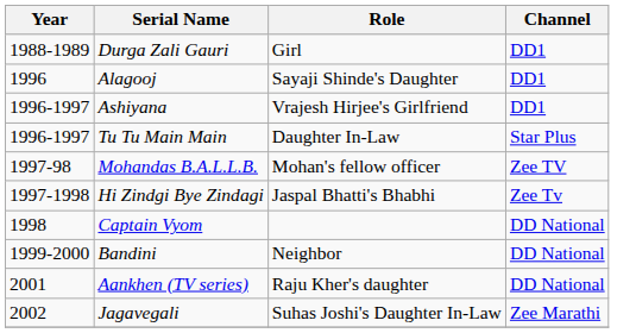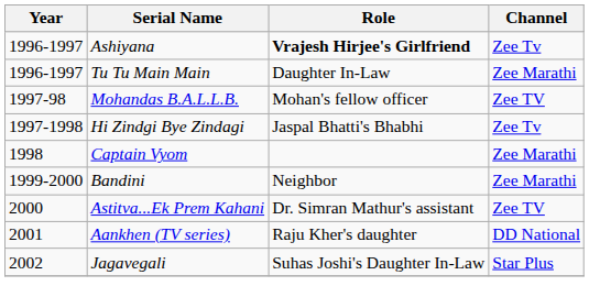 <table class="wikitable">
 <tr style="background:#ccc; text-align:center;">
 <th>Year</th>
 <th>Serial Name</th>
 <th>Role</th>
 <th>Channel</th>
 </tr>
 <tr>
-<td>1988-1989</td>
-<td><em>Durga Zali Gauri</em></td>
-<td>Girl</td>
-<td><a href='#'>DD1</a></td>
-</tr>
-<tr>
-<td>1996</td>
-<td><em>Alagooj</em></td>
-<td>Sayaji Shinde's Daughter</td>
-<td><a href='#'>DD1</a></td>
-</tr>
-<tr>
 <td>1996-1997</td>
 <td><em>Ashiyana</em></td>
-<td>Vrajesh Hirjee's Girlfriend</td>
-<td><a href='#'>DD1</a></td>
+<td><strong>Vrajesh Hirjee's Girlfriend</strong></td>
+<td><a href='#'>Zee Tv</a></td>
 </tr>
 <tr>
 <td>1996-1997</td>
 <td><em>Tu Tu Main Main</em></td>
 <td>Daughter In-Law</td>
-<td><a href='#'>Star Plus</a></td>
+<td><a href='#'>Zee Marathi</a></td>
 </tr>
 <tr>
 <td>1997-98</td>
 <td><em><a href='#'>Mohandas B.A.L.L.B.</a></em></td>
 <td>Mohan's fellow officer</td>
 <td><a href='#'>Zee TV </a></td>
 </tr>
 <tr>
 <td>1997-1998</td>
 <td><em>Hi Zindgi Bye Zindagi</em></td>
 <td>Jaspal Bhatti's Bhabhi</td>
 <td><a href='#'>Zee Tv</a></td>
 </tr>
 <tr>
 <td>1998</td>
 <td><em><a href='#'>Captain Vyom</a></em></td>
 <td></td>
-<td><a href='#'>DD National</a></td>
+<td><a href='#'>Zee Marathi</a></td>
 </tr>
 <tr>
 <td>1999-2000</td>
 <td><em>Bandini</em></td>
 <td>Neighbor</td>
-<td><a href='#'>DD National</a></td>
+<td><a href='#'>Zee Marathi</a></td>
+</tr>
+<tr>
+<td>2000</td>
+<td><em><a href='#'>Astitva...Ek Prem Kahani</a></em></td>
+<td>Dr. Simran Mathur's assistant</td>
+<td><a href='#'>Zee TV</a></td>
 </tr>
 <tr>
 <td>2001</td>
 <td><em><a href='#'>Aankhen (TV series)</a></em></td>
 <td>Raju Kher's daughter</td>
 <td><a href='#'>DD National</a></td>
 </tr>
 <tr>
 <td>2002</td>
 <td><em>Jagavegali</em></td>
 <td>Suhas Joshi's Daughter In-Law</td>
-<td><a href='#'>Zee Marathi</a></td>
+<td><a href='#'>Star Plus</a></td>
 </tr>
 <tr>
 </tr>
 </table>
